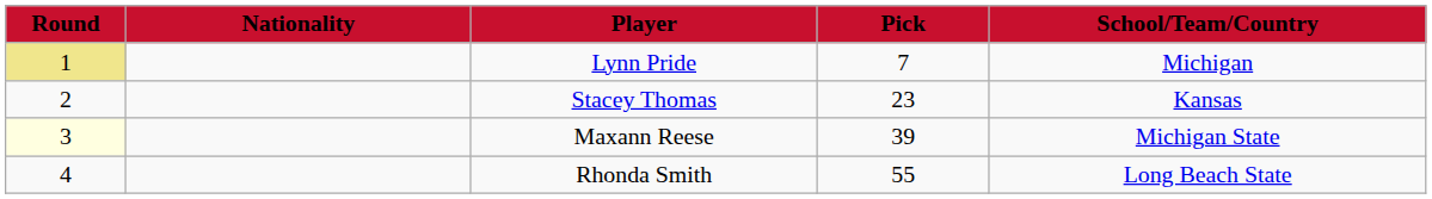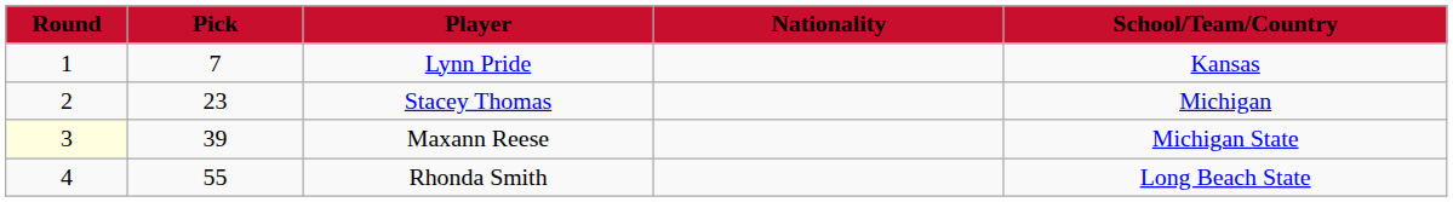 <table class="wikitable" style="text-align:center; width:60em">
 <tr>
 <th style="background: #C8102E" width="2%"><span>Round</span></th>
+<th style="background: #C8102E" width="5%"><span>Pick</span></th>
+<th style="background: #C8102E" width="10%"><span>Player</span></th>
 <th style="background: #C8102E" width="10%"><span>Nationality</span></th>
-<th style="background: #C8102E" width="10%"><span>Player</span></th>
-<th style="background: #C8102E" width="5%"><span>Pick</span></th>
 <th style="background: #C8102E" width="10%"><span>School/Team/Country</span></th>
 </tr>
 <tr>
-<td style="background: khaki;">1</td>
+<td>1</td>
+<td>7</td>
+<td><a href='#'>Lynn Pride</a></td>
 <td></td>
-<td><a href='#'>Lynn Pride</a></td>
-<td>7</td>
+<td><a href='#'>Kansas</a></td>
+</tr>
+<tr>
+<td>2</td>
+<td>23</td>
+<td><a href='#'>Stacey Thomas</a></td>
+<td></td>
 <td><a href='#'>Michigan</a></td>
 </tr>
 <tr>
-<td>2</td>
+<td style="background: lightyellow;">3</td>
+<td>39</td>
+<td>Maxann Reese</td>
 <td></td>
-<td><a href='#'>Stacey Thomas</a></td>
-<td>23</td>
-<td><a href='#'>Kansas</a></td>
-</tr>
-<tr>
-<td style="background: lightyellow;">3</td>
-<td></td>
-<td>Maxann Reese</td>
-<td>39</td>
 <td><a href='#'>Michigan State</a></td>
 </tr>
 <tr>
 <td>4</td>
+<td>55</td>
+<td>Rhonda Smith</td>
 <td></td>
-<td>Rhonda Smith</td>
-<td>55</td>
 <td><a href='#'>Long Beach State</a></td>
 </tr>
 </table>
